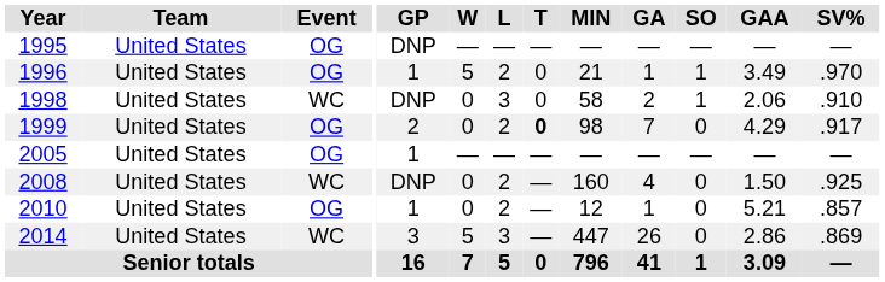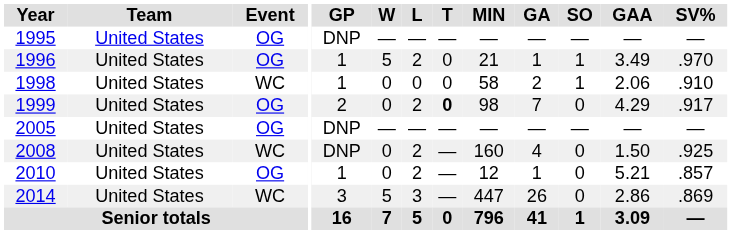 <table border="0" cellpadding="1" cellspacing="0" ID="Table3" style="text-align:center; width:40em">
 <tr ALIGN="center" bgcolor="#e0e0e0">
 <th>Year</th>
 <th>Team</th>
 <th>Event</th>
 <th rowspan="99" bgcolor="#ffffff"></th>
 <th>GP</th>
 <th>W</th>
 <th>L</th>
 <th>T</th>
 <th>MIN</th>
 <th>GA</th>
 <th>SO</th>
 <th>GAA</th>
 <th>SV%</th>
 </tr>
 <tr>
 <td><a href='#'>1995</a></td>
 <td><a href='#'>United States</a></td>
 <td><a href='#'>OG</a></td>
 <td>DNP</td>
 <td>—</td>
 <td>—</td>
 <td>—</td>
 <td>—</td>
 <td>—</td>
 <td>—</td>
 <td>—</td>
 <td>—</td>
 </tr>
 <tr bgcolor="#f0f0f0">
 <td><a href='#'>1996</a></td>
 <td>United States</td>
 <td><a href='#'>OG</a></td>
 <td>1</td>
 <td>5</td>
 <td>2</td>
 <td>0</td>
 <td>21</td>
 <td>1</td>
 <td>1</td>
 <td>3.49</td>
 <td>.970</td>
 </tr>
 <tr>
 <td><a href='#'>1998</a></td>
 <td>United States</td>
 <td>WC</td>
-<td>DNP</td>
+<td>1</td>
 <td>0</td>
-<td>3</td>
+<td>0</td>
 <td>0</td>
 <td>58</td>
 <td>2</td>
 <td>1</td>
 <td>2.06</td>
 <td>.910</td>
 </tr>
 <tr bgcolor="#f0f0f0">
 <td><a href='#'>1999</a></td>
 <td>United States</td>
 <td><a href='#'>OG</a></td>
 <td>2</td>
 <td>0</td>
 <td>2</td>
 <td><strong>0</strong></td>
 <td>98</td>
 <td>7</td>
 <td>0</td>
 <td>4.29</td>
 <td>.917</td>
 </tr>
 <tr>
 <td><a href='#'>2005</a></td>
 <td>United States</td>
 <td><a href='#'>OG</a></td>
-<td>1</td>
+<td>DNP</td>
 <td>—</td>
 <td>—</td>
 <td>—</td>
 <td>—</td>
 <td>—</td>
 <td>—</td>
 <td>—</td>
 <td>—</td>
 </tr>
 <tr bgcolor="#f0f0f0">
 <td><a href='#'>2008</a></td>
 <td>United States</td>
 <td>WC</td>
 <td>DNP</td>
 <td>0</td>
 <td>2</td>
 <td>—</td>
 <td>160</td>
 <td>4</td>
 <td>0</td>
 <td>1.50</td>
 <td>.925</td>
 </tr>
 <tr>
 <td><a href='#'>2010</a></td>
 <td>United States</td>
 <td><a href='#'>OG</a></td>
 <td>1</td>
 <td>0</td>
 <td>2</td>
 <td>—</td>
 <td>12</td>
 <td>1</td>
 <td>0</td>
 <td>5.21</td>
 <td>.857</td>
 </tr>
 <tr bgcolor="#f0f0f0">
 <td><a href='#'>2014</a></td>
 <td>United States</td>
 <td>WC</td>
 <td>3</td>
 <td>5</td>
 <td>3</td>
 <td>—</td>
 <td>447</td>
 <td>26</td>
 <td>0</td>
 <td>2.86</td>
 <td>.869</td>
 </tr>
 <tr bgcolor="#e0e0e0">
 <th colspan="3">Senior totals</th>
 <th>16</th>
 <th>7</th>
 <th>5</th>
 <th>0</th>
 <th>796</th>
 <th>41</th>
 <th>1</th>
 <th>3.09</th>
 <th>—</th>
 </tr>
 </table>
